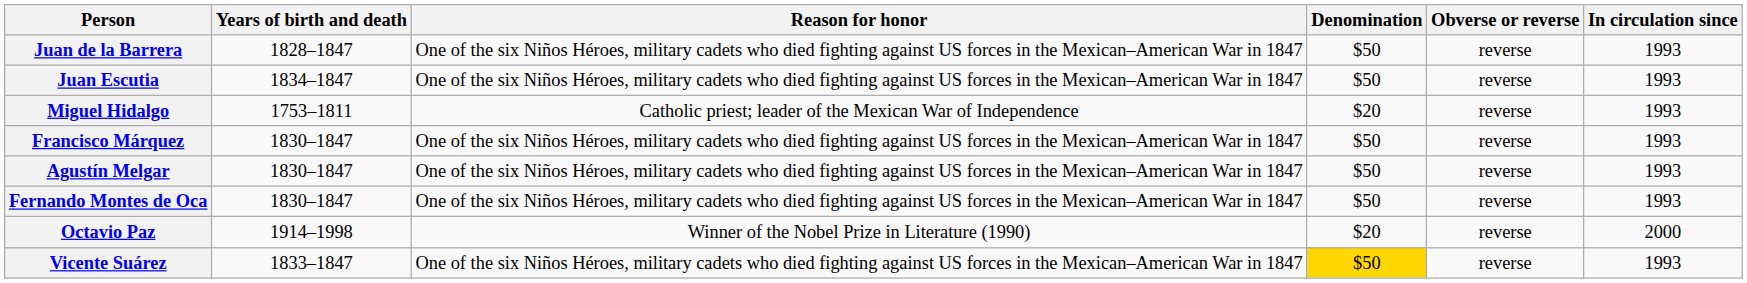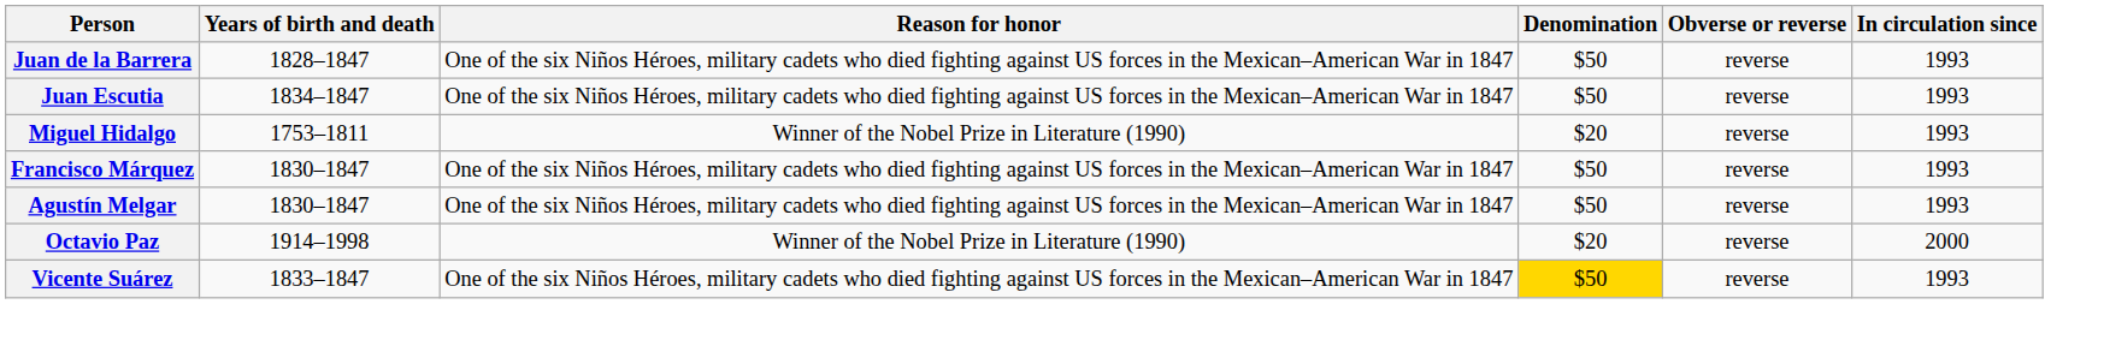 <table class="wikitable" style="font-size:95%; text-align:center;">
 <tr>
 <th>Person</th>
 <th>Years of birth and death</th>
 <th>Reason for honor</th>
 <th>Denomination</th>
 <th>Obverse or reverse</th>
 <th>In circulation since</th>
 </tr>
 <tr>
 <th><a href='#'>Juan de la Barrera</a></th>
 <td>1828–1847</td>
 <td>One of the six Niños Héroes, military cadets who died fighting against US forces in the Mexican–American War in 1847</td>
 <td>$50</td>
 <td>reverse</td>
 <td>1993</td>
 </tr>
 <tr>
 <th><a href='#'>Juan Escutia</a></th>
 <td>1834–1847</td>
 <td>One of the six Niños Héroes, military cadets who died fighting against US forces in the Mexican–American War in 1847</td>
 <td>$50</td>
 <td>reverse</td>
 <td>1993</td>
 </tr>
 <tr>
 <th><a href='#'>Miguel Hidalgo</a></th>
 <td>1753–1811</td>
-<td>Catholic priest; leader of the Mexican War of Independence</td>
+<td>Winner of the Nobel Prize in Literature (1990)</td>
 <td>$20</td>
 <td>reverse</td>
 <td>1993</td>
 </tr>
 <tr>
 <th><a href='#'>Francisco Márquez</a></th>
 <td>1830–1847</td>
 <td>One of the six Niños Héroes, military cadets who died fighting against US forces in the Mexican–American War in 1847</td>
 <td>$50</td>
 <td>reverse</td>
 <td>1993</td>
 </tr>
 <tr>
 <th><a href='#'>Agustín Melgar</a></th>
-<td>1830–1847</td>
-<td>One of the six Niños Héroes, military cadets who died fighting against US forces in the Mexican–American War in 1847</td>
-<td>$50</td>
-<td>reverse</td>
-<td>1993</td>
-</tr>
-<tr>
-<th><a href='#'>Fernando Montes de Oca</a></th>
 <td>1830–1847</td>
 <td>One of the six Niños Héroes, military cadets who died fighting against US forces in the Mexican–American War in 1847</td>
 <td>$50</td>
 <td>reverse</td>
 <td>1993</td>
 </tr>
 <tr>
 <th><a href='#'>Octavio Paz</a></th>
 <td>1914–1998</td>
 <td>Winner of the Nobel Prize in Literature (1990)</td>
 <td>$20</td>
 <td>reverse</td>
 <td>2000</td>
 </tr>
 <tr>
 <th><a href='#'>Vicente Suárez</a></th>
 <td>1833–1847</td>
 <td>One of the six Niños Héroes, military cadets who died fighting against US forces in the Mexican–American War in 1847</td>
 <td style="background: gold;">$50</td>
 <td>reverse</td>
 <td>1993</td>
 </tr>
 </table>
